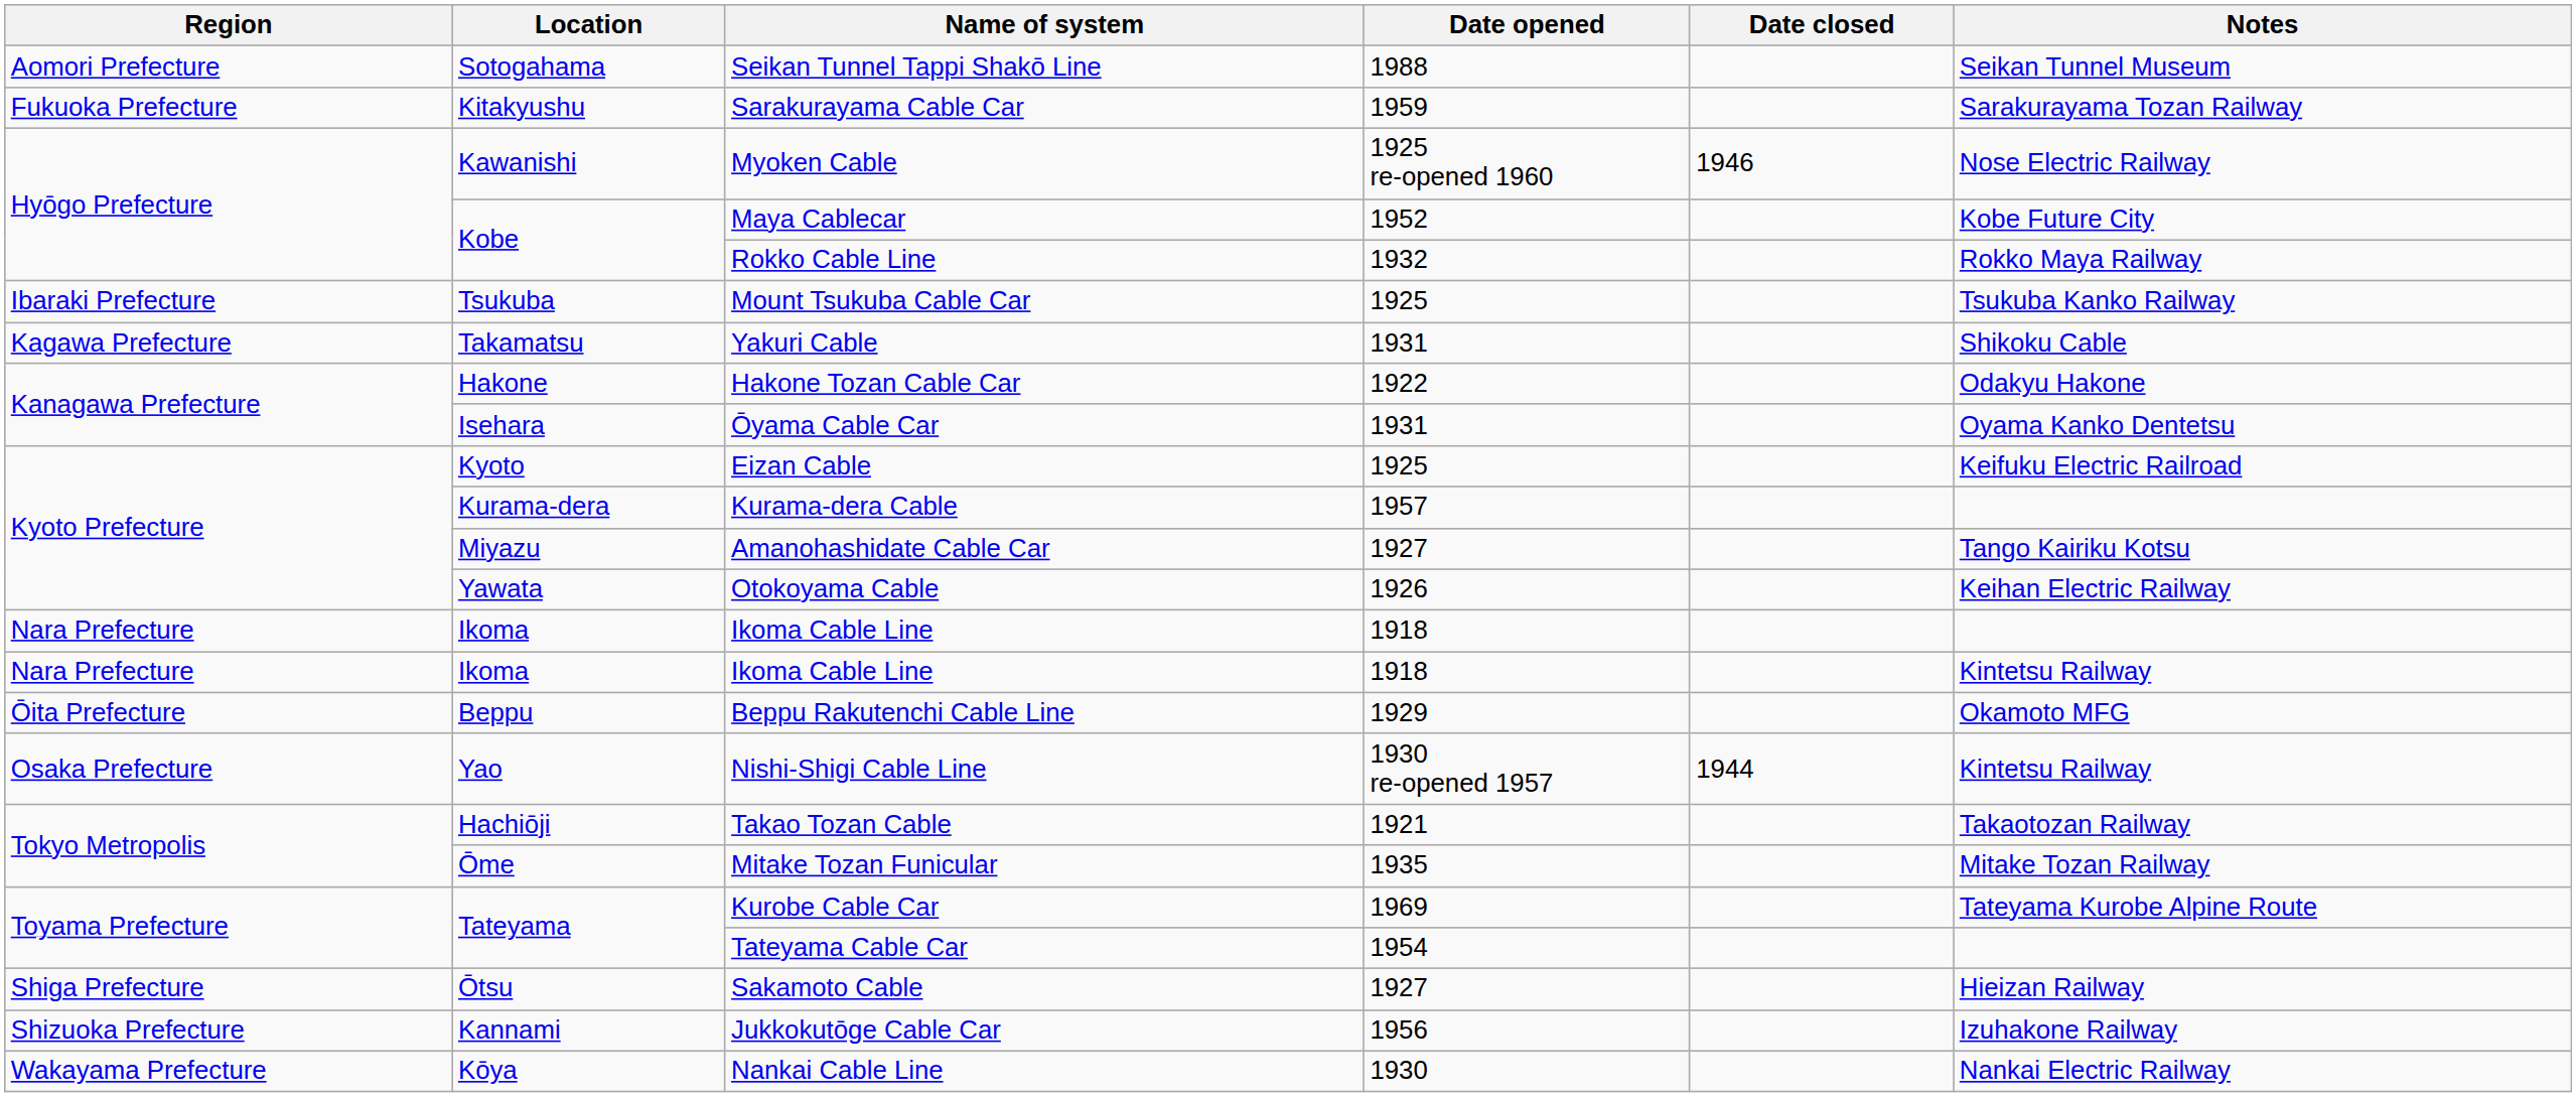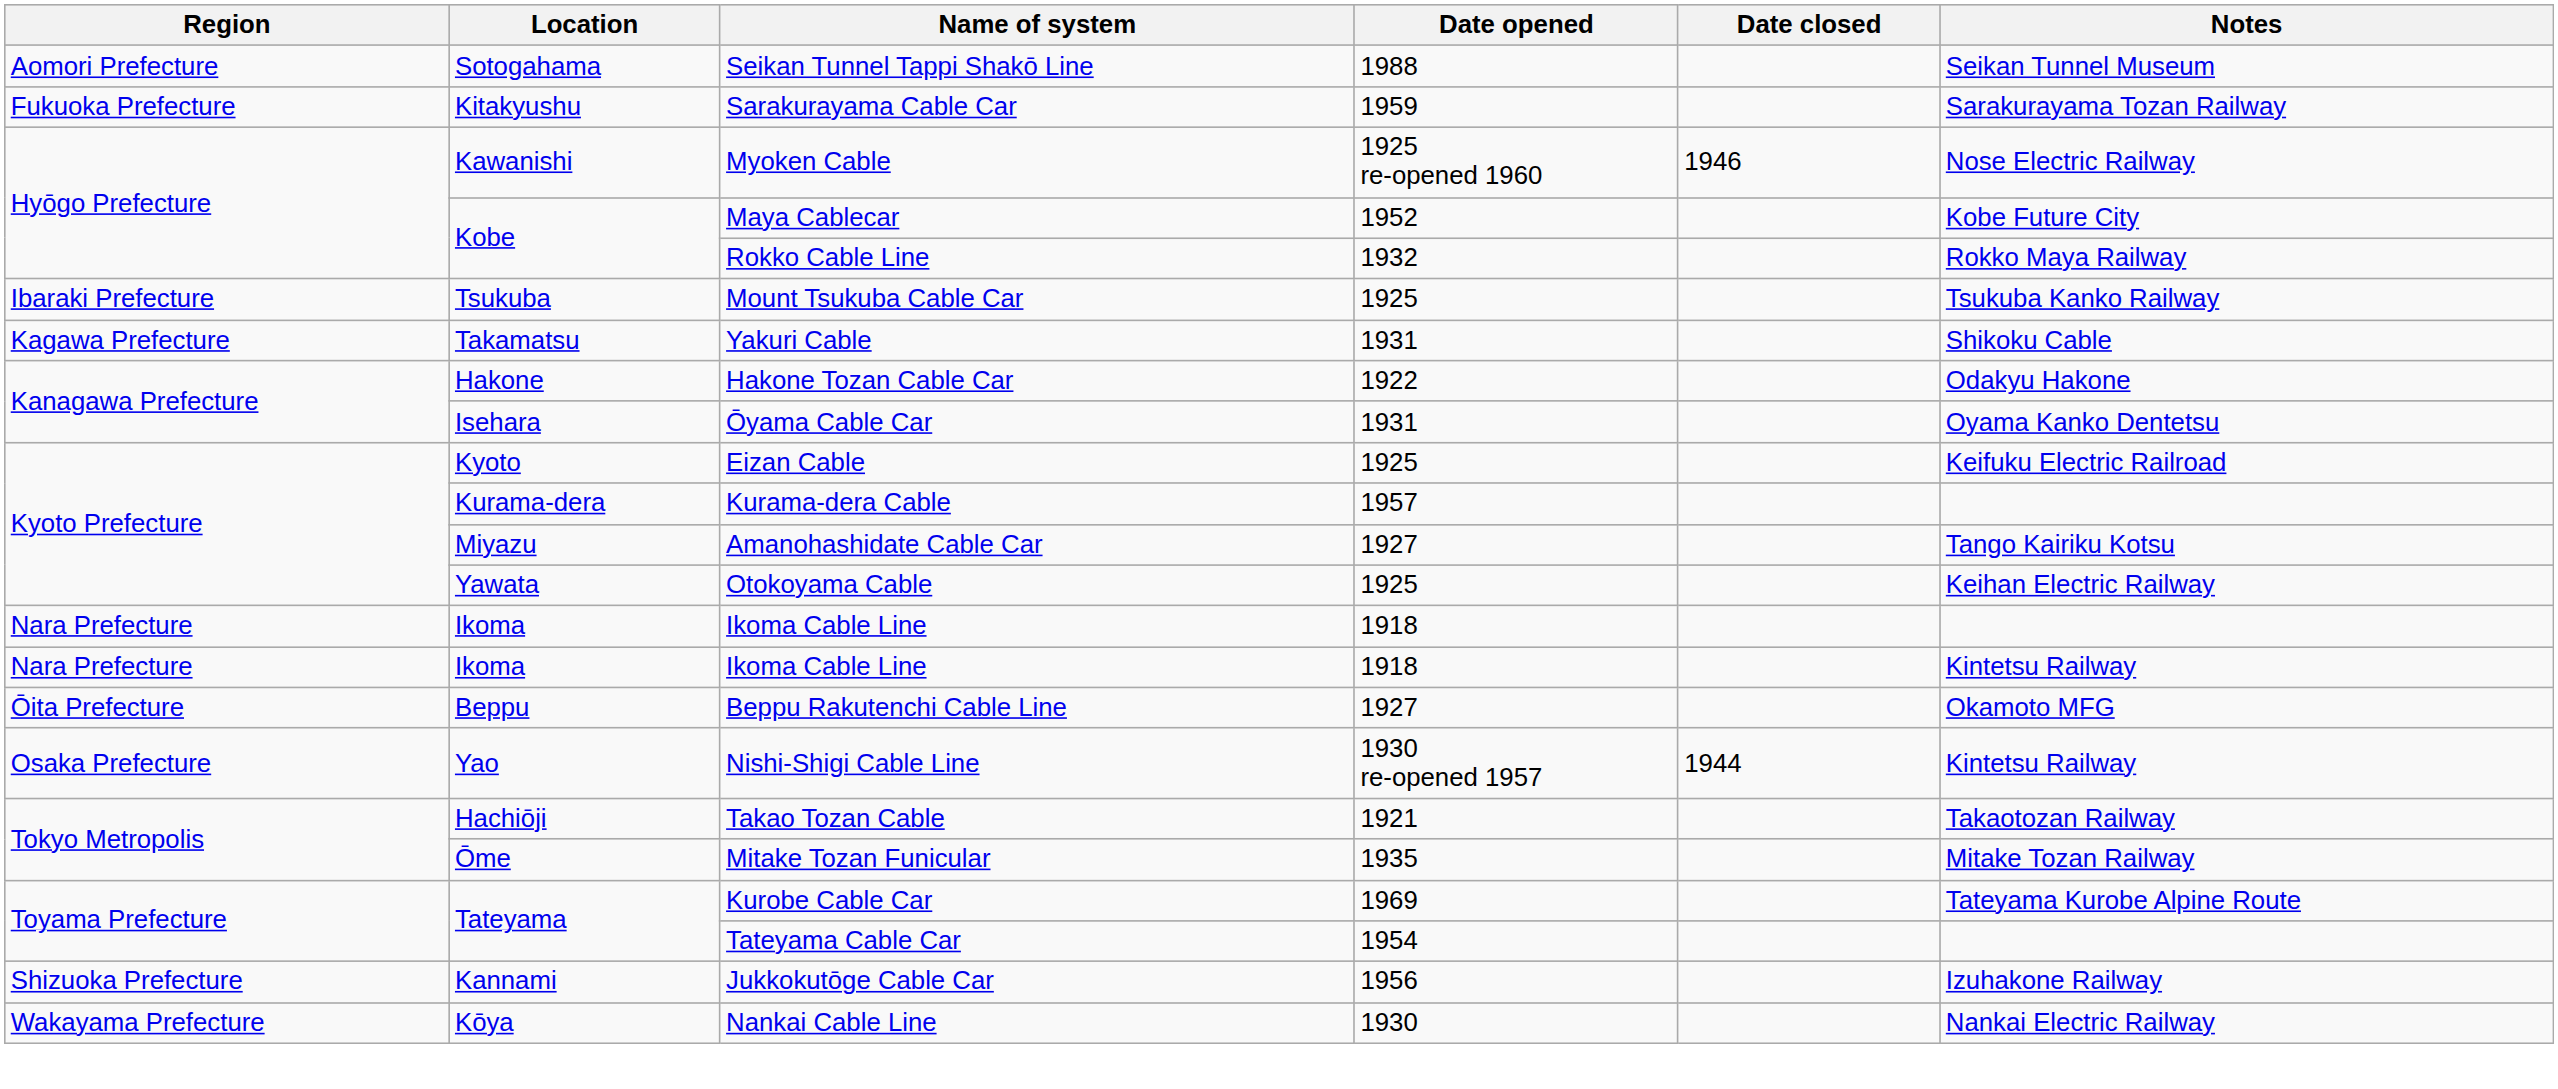 <table class="wikitable" width=100%>
 <tr>
 <th>Region</th>
 <th>Location</th>
 <th>Name of system</th>
 <th>Date opened</th>
 <th>Date closed</th>
 <th>Notes</th>
 </tr>
 <tr>
 <td><a href='#'>Aomori Prefecture</a></td>
 <td><a href='#'>Sotogahama</a></td>
 <td><a href='#'>Seikan Tunnel Tappi Shakō Line</a></td>
 <td>1988</td>
 <td></td>
 <td><a href='#'>Seikan Tunnel Museum</a></td>
 </tr>
 <tr>
 <td><a href='#'>Fukuoka Prefecture</a></td>
 <td><a href='#'>Kitakyushu</a></td>
 <td><a href='#'>Sarakurayama Cable Car</a></td>
 <td>1959</td>
 <td></td>
 <td><a href='#'>Sarakurayama Tozan Railway</a></td>
 </tr>
 <tr>
 <td rowspan="3"><a href='#'>Hyōgo Prefecture</a></td>
 <td><a href='#'>Kawanishi</a></td>
 <td><a href='#'>Myoken Cable</a></td>
 <td>1925<br>re-opened 1960</td>
 <td>1946</td>
 <td><a href='#'>Nose Electric Railway</a></td>
 </tr>
 <tr>
 <td rowspan="2"><a href='#'>Kobe</a></td>
 <td><a href='#'>Maya Cablecar</a></td>
 <td>1952</td>
 <td></td>
 <td><a href='#'>Kobe Future City</a></td>
 </tr>
 <tr>
 <td><a href='#'>Rokko Cable Line</a></td>
 <td>1932</td>
 <td></td>
 <td><a href='#'>Rokko Maya Railway</a></td>
 </tr>
 <tr>
 <td><a href='#'>Ibaraki Prefecture</a></td>
 <td><a href='#'>Tsukuba</a></td>
 <td><a href='#'>Mount Tsukuba Cable Car</a></td>
 <td>1925</td>
 <td></td>
 <td><a href='#'>Tsukuba Kanko Railway</a></td>
 </tr>
 <tr>
 <td><a href='#'>Kagawa Prefecture</a></td>
 <td><a href='#'>Takamatsu</a></td>
 <td><a href='#'>Yakuri Cable</a></td>
 <td>1931</td>
 <td></td>
 <td><a href='#'>Shikoku Cable</a></td>
 </tr>
 <tr>
 <td rowspan="2"><a href='#'>Kanagawa Prefecture</a></td>
 <td><a href='#'>Hakone</a></td>
 <td><a href='#'>Hakone Tozan Cable Car</a></td>
 <td>1922</td>
 <td></td>
 <td><a href='#'>Odakyu Hakone</a></td>
 </tr>
 <tr>
 <td><a href='#'>Isehara</a></td>
 <td><a href='#'>Ōyama Cable Car</a></td>
 <td>1931</td>
 <td></td>
 <td><a href='#'>Oyama Kanko Dentetsu</a></td>
 </tr>
 <tr>
 <td rowspan="4"><a href='#'>Kyoto Prefecture</a></td>
 <td><a href='#'>Kyoto</a></td>
 <td><a href='#'>Eizan Cable</a></td>
 <td>1925</td>
 <td></td>
 <td><a href='#'>Keifuku Electric Railroad</a></td>
 </tr>
 <tr>
 <td><a href='#'>Kurama-dera</a></td>
 <td><a href='#'>Kurama-dera Cable</a></td>
 <td>1957</td>
 <td></td>
 <td></td>
 </tr>
 <tr>
 <td><a href='#'>Miyazu</a></td>
 <td><a href='#'>Amanohashidate Cable Car</a></td>
 <td>1927</td>
 <td></td>
 <td><a href='#'>Tango Kairiku Kotsu</a></td>
 </tr>
 <tr>
 <td><a href='#'>Yawata</a></td>
 <td><a href='#'>Otokoyama Cable</a></td>
-<td>1926</td>
+<td>1925</td>
 <td></td>
 <td><a href='#'>Keihan Electric Railway</a></td>
 </tr>
 <tr>
 <td><a href='#'>Nara Prefecture</a></td>
 <td><a href='#'>Ikoma</a></td>
 <td><a href='#'>Ikoma Cable Line</a></td>
 <td>1918</td>
 <td></td>
 <td></td>
 </tr>
 <tr>
 <td><a href='#'>Nara Prefecture</a></td>
 <td><a href='#'>Ikoma</a></td>
 <td><a href='#'>Ikoma Cable Line</a></td>
 <td>1918</td>
 <td></td>
 <td><a href='#'>Kintetsu Railway</a></td>
 </tr>
 <tr>
 <td><a href='#'>Ōita Prefecture</a></td>
 <td><a href='#'>Beppu</a></td>
 <td><a href='#'>Beppu Rakutenchi Cable Line</a></td>
-<td>1929</td>
+<td>1927</td>
 <td></td>
 <td><a href='#'>Okamoto MFG</a></td>
 </tr>
 <tr>
 <td><a href='#'>Osaka Prefecture</a></td>
 <td><a href='#'>Yao</a></td>
 <td><a href='#'>Nishi-Shigi Cable Line</a></td>
 <td>1930<br>re-opened 1957</td>
 <td>1944</td>
 <td><a href='#'>Kintetsu Railway</a></td>
 </tr>
 <tr>
 <td rowspan="2"><a href='#'>Tokyo Metropolis</a></td>
 <td><a href='#'>Hachiōji</a></td>
 <td><a href='#'>Takao Tozan Cable</a></td>
 <td>1921</td>
 <td></td>
 <td><a href='#'>Takaotozan Railway</a></td>
 </tr>
 <tr>
 <td><a href='#'>Ōme</a></td>
 <td><a href='#'>Mitake Tozan Funicular</a></td>
 <td>1935</td>
 <td></td>
 <td><a href='#'>Mitake Tozan Railway</a></td>
 </tr>
 <tr>
 <td rowspan="2"><a href='#'>Toyama Prefecture</a></td>
 <td rowspan="2"><a href='#'>Tateyama</a></td>
 <td><a href='#'>Kurobe Cable Car</a></td>
 <td>1969</td>
 <td></td>
 <td><a href='#'>Tateyama Kurobe Alpine Route</a></td>
 </tr>
 <tr>
 <td><a href='#'>Tateyama Cable Car</a></td>
 <td>1954</td>
 <td></td>
 <td></td>
 </tr>
 <tr>
-<td><a href='#'>Shiga Prefecture</a></td>
-<td><a href='#'>Ōtsu</a></td>
-<td><a href='#'>Sakamoto Cable</a></td>
-<td>1927</td>
-<td></td>
-<td><a href='#'>Hieizan Railway</a></td>
-</tr>
-<tr>
 <td><a href='#'>Shizuoka Prefecture</a></td>
 <td><a href='#'>Kannami</a></td>
 <td><a href='#'>Jukkokutōge Cable Car</a></td>
 <td>1956</td>
 <td></td>
 <td><a href='#'>Izuhakone Railway</a></td>
 </tr>
 <tr>
 <td><a href='#'>Wakayama Prefecture</a></td>
 <td><a href='#'>Kōya</a></td>
 <td><a href='#'>Nankai Cable Line</a></td>
 <td>1930</td>
 <td></td>
 <td><a href='#'>Nankai Electric Railway</a></td>
 </tr>
 </table>
